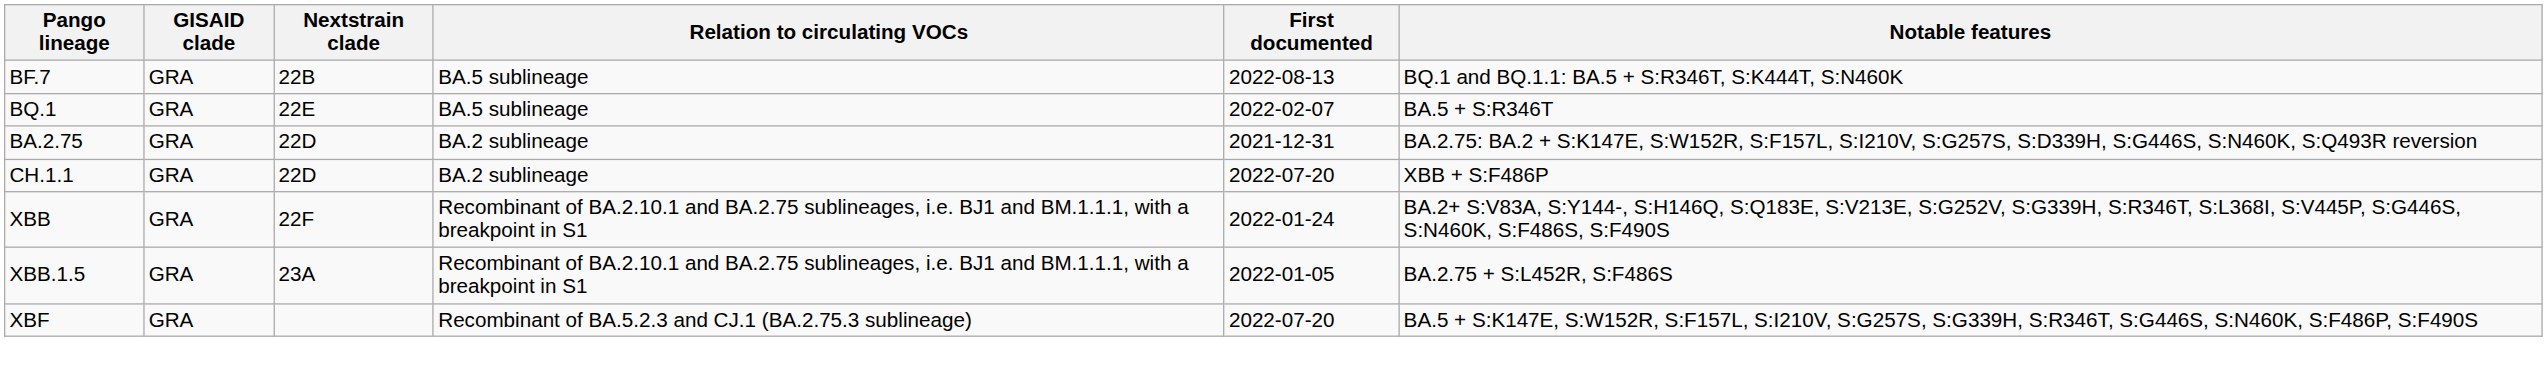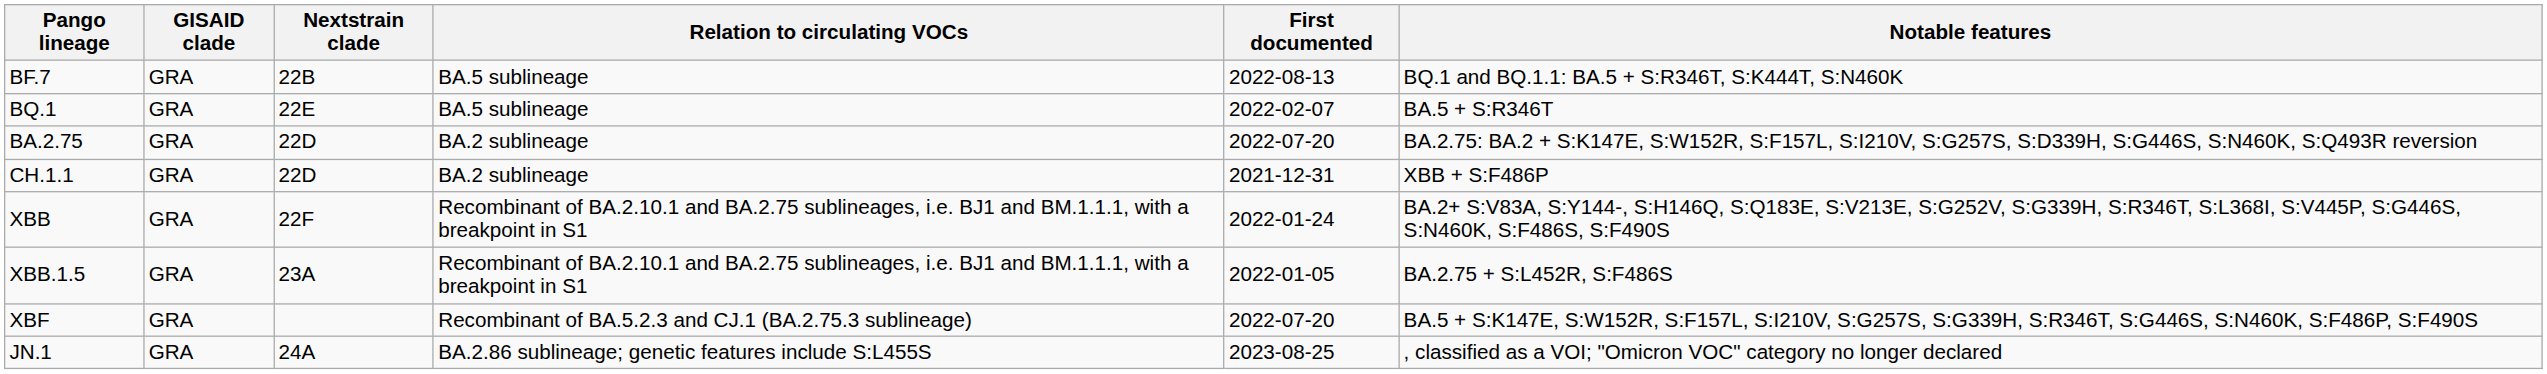 <table class="wikitable sortable">
 <tr>
 <th>Pango lineage</th>
 <th>GISAID clade</th>
 <th>Nextstrain clade</th>
 <th>Relation to circulating VOCs</th>
 <th>First documented</th>
 <th>Notable features</th>
 </tr>
 <tr>
 <td>BF.7</td>
 <td>GRA</td>
 <td>22B</td>
 <td>BA.5 sublineage</td>
 <td>2022-08-13</td>
 <td>BQ.1 and BQ.1.1: BA.5 + S:R346T, S:K444T, S:N460K</td>
 </tr>
 <tr>
 <td>BQ.1</td>
 <td>GRA</td>
 <td>22E</td>
 <td>BA.5 sublineage</td>
 <td>2022-02-07</td>
 <td>BA.5 + S:R346T</td>
 </tr>
 <tr>
 <td>BA.2.75</td>
 <td>GRA</td>
 <td>22D</td>
 <td>BA.2 sublineage</td>
-<td>2021-12-31</td>
+<td>2022-07-20</td>
 <td>BA.2.75: BA.2 + S:K147E, S:W152R, S:F157L, S:I210V, S:G257S, S:D339H, S:G446S, S:N460K, S:Q493R reversion</td>
 </tr>
 <tr>
 <td>CH.1.1</td>
 <td>GRA</td>
 <td>22D</td>
 <td>BA.2 sublineage</td>
-<td>2022-07-20</td>
+<td>2021-12-31</td>
 <td>XBB + S:F486P</td>
 </tr>
 <tr>
 <td>XBB</td>
 <td>GRA</td>
 <td>22F</td>
 <td>Recombinant of BA.2.10.1 and BA.2.75 sublineages, i.e. BJ1 and BM.1.1.1, with a breakpoint in S1</td>
 <td>2022-01-24</td>
 <td>BA.2+ S:V83A, S:Y144-, S:H146Q, S:Q183E, S:V213E, S:G252V, S:G339H, S:R346T, S:L368I, S:V445P, S:G446S, S:N460K, S:F486S, S:F490S</td>
 </tr>
 <tr>
 <td>XBB.1.5</td>
 <td>GRA</td>
 <td>23A</td>
 <td>Recombinant of BA.2.10.1 and BA.2.75 sublineages, i.e. BJ1 and BM.1.1.1, with a breakpoint in S1</td>
 <td>2022-01-05</td>
 <td>BA.2.75 + S:L452R, S:F486S</td>
 </tr>
 <tr>
 <td>XBF</td>
 <td>GRA</td>
 <td></td>
 <td>Recombinant of BA.5.2.3 and CJ.1 (BA.2.75.3 sublineage)</td>
 <td>2022-07-20</td>
 <td>BA.5 + S:K147E, S:W152R, S:F157L, S:I210V, S:G257S, S:G339H, S:R346T, S:G446S, S:N460K, S:F486P, S:F490S</td>
 </tr>
+<tr>
+<td>JN.1</td>
+<td>GRA</td>
+<td>24A</td>
+<td>BA.2.86 sublineage; genetic features include S:L455S</td>
+<td>2023-08-25</td>
+<td>, classified as a VOI; "Omicron VOC" category no longer declared</td>
+</tr>
 </table>
